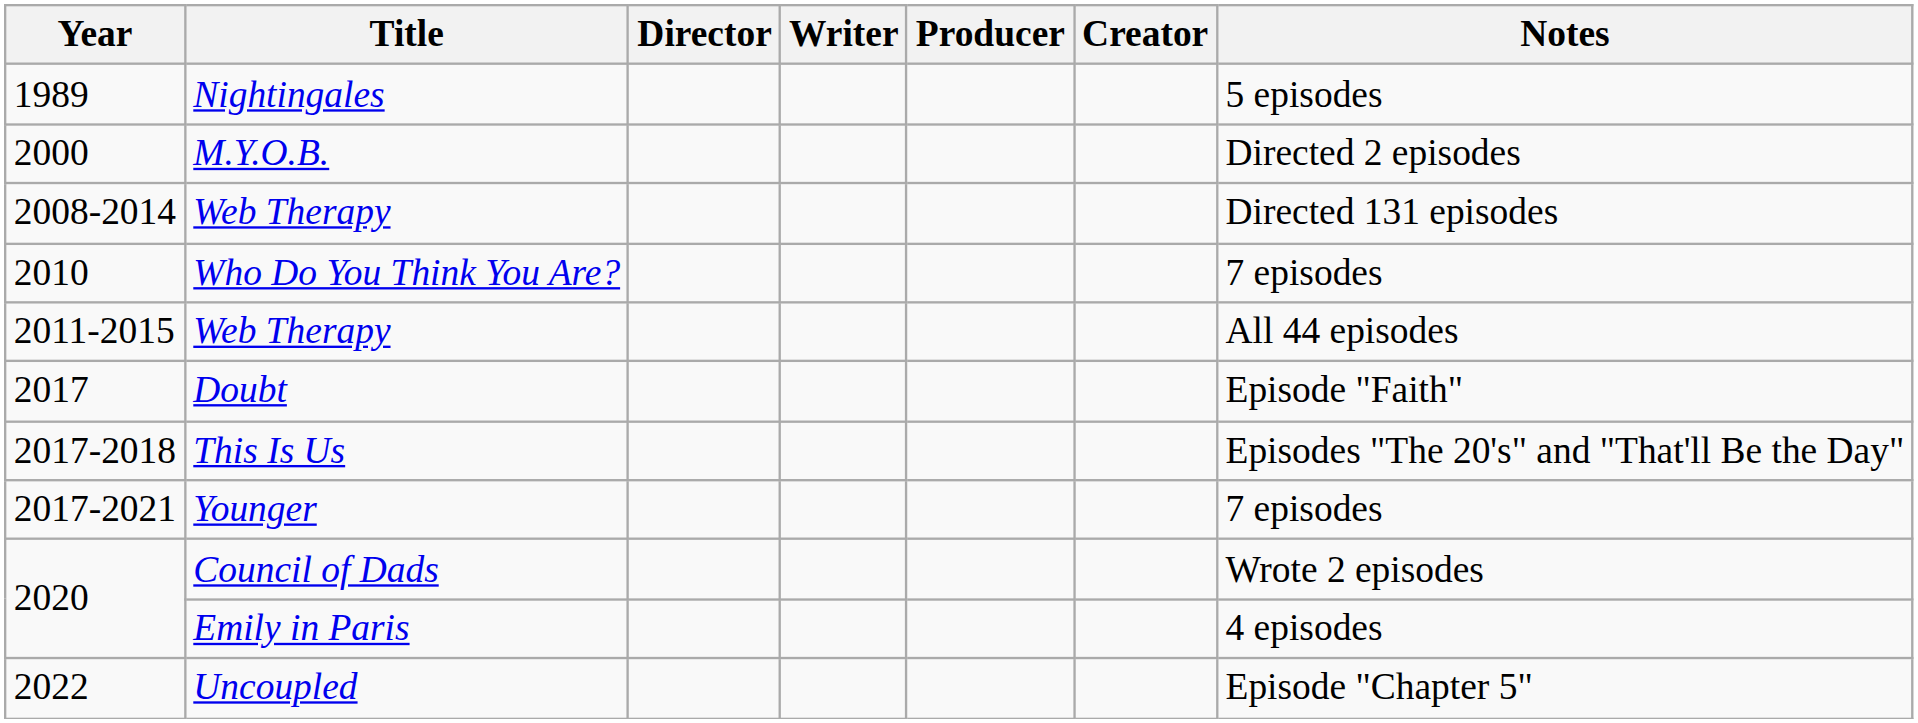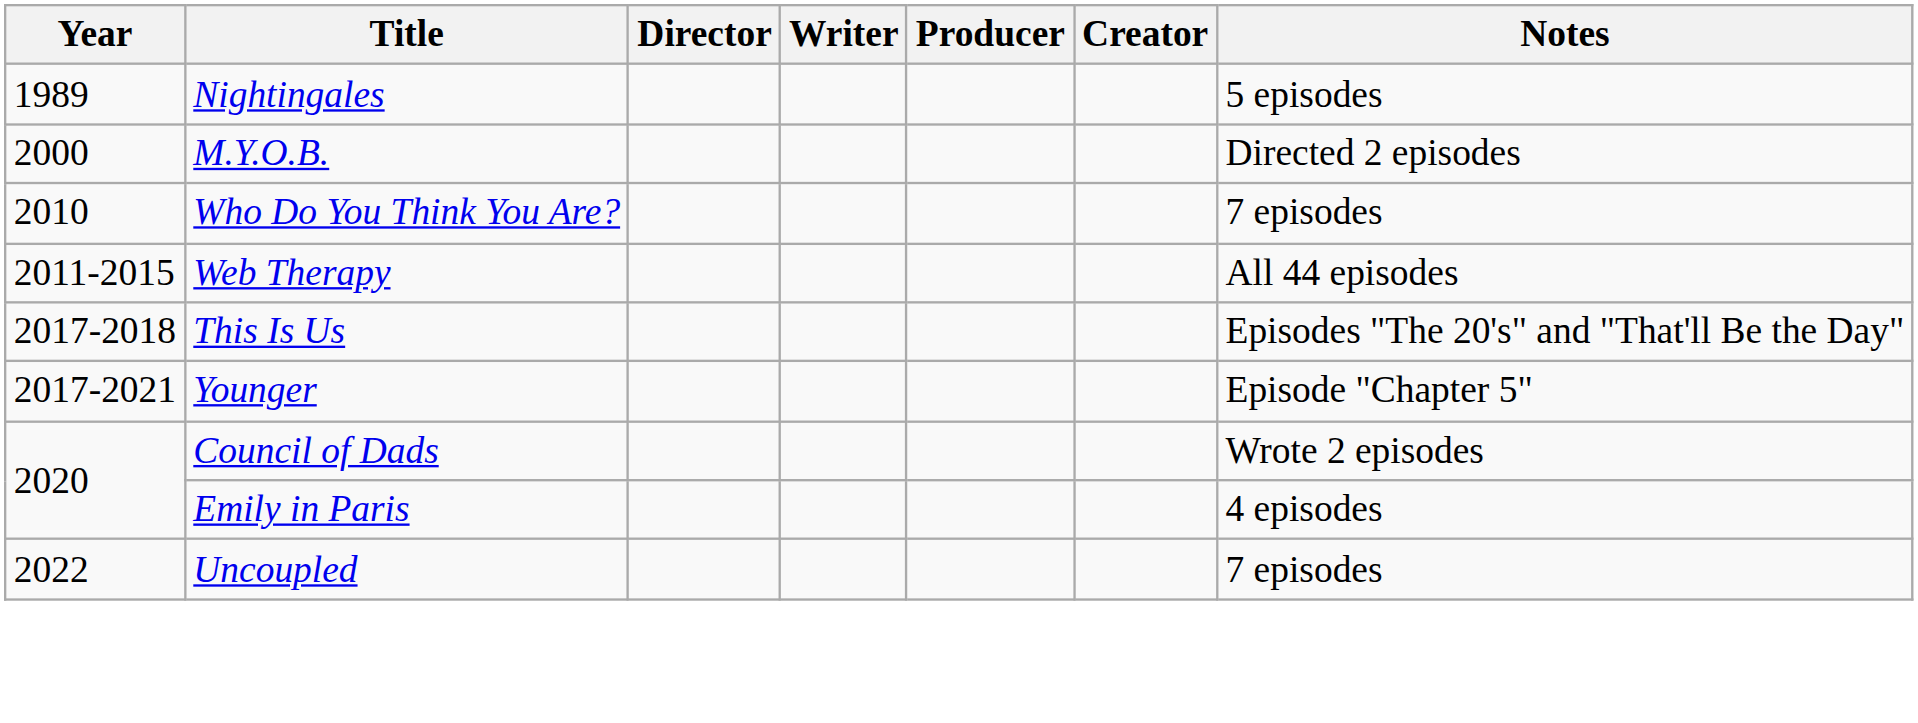 <table class="wikitable">
 <tr>
 <th>Year</th>
 <th>Title</th>
 <th>Director</th>
 <th>Writer</th>
 <th>Producer</th>
 <th>Creator</th>
 <th>Notes</th>
 </tr>
 <tr>
 <td>1989</td>
 <td><em><a href='#'>Nightingales</a></em></td>
 <td></td>
 <td></td>
 <td></td>
 <td></td>
 <td>5 episodes</td>
 </tr>
 <tr>
 <td>2000</td>
 <td><em><a href='#'>M.Y.O.B.</a></em></td>
 <td></td>
 <td></td>
 <td></td>
 <td></td>
 <td>Directed 2 episodes</td>
 </tr>
 <tr>
-<td>2008-2014</td>
-<td><em><a href='#'>Web Therapy</a></em></td>
-<td></td>
-<td></td>
-<td></td>
-<td></td>
-<td>Directed 131 episodes</td>
-</tr>
-<tr>
 <td>2010</td>
 <td><em><a href='#'>Who Do You Think You Are?</a></em></td>
 <td></td>
 <td></td>
 <td></td>
 <td></td>
 <td>7 episodes</td>
 </tr>
 <tr>
 <td>2011-2015</td>
 <td><em><a href='#'>Web Therapy</a></em></td>
 <td></td>
 <td></td>
 <td></td>
 <td></td>
 <td>All 44 episodes</td>
 </tr>
 <tr>
-<td>2017</td>
-<td><em><a href='#'>Doubt</a></em></td>
-<td></td>
-<td></td>
-<td></td>
-<td></td>
-<td>Episode "Faith"</td>
-</tr>
-<tr>
 <td>2017-2018</td>
 <td><em><a href='#'>This Is Us</a></em></td>
 <td></td>
 <td></td>
 <td></td>
 <td></td>
 <td>Episodes "The 20's" and "That'll Be the Day"</td>
 </tr>
 <tr>
 <td>2017-2021</td>
 <td><em><a href='#'>Younger</a></em></td>
 <td></td>
 <td></td>
 <td></td>
 <td></td>
-<td>7 episodes</td>
+<td>Episode "Chapter 5"</td>
 </tr>
 <tr>
 <td rowspan=2>2020</td>
 <td><em><a href='#'>Council of Dads</a></em></td>
 <td></td>
 <td></td>
 <td></td>
 <td></td>
 <td>Wrote 2 episodes</td>
 </tr>
 <tr>
 <td><em><a href='#'>Emily in Paris</a></em></td>
 <td></td>
 <td></td>
 <td></td>
 <td></td>
 <td>4 episodes</td>
 </tr>
 <tr>
 <td>2022</td>
 <td><em><a href='#'>Uncoupled</a></em></td>
 <td></td>
 <td></td>
 <td></td>
 <td></td>
-<td>Episode "Chapter 5"</td>
+<td>7 episodes</td>
 </tr>
 </table>
